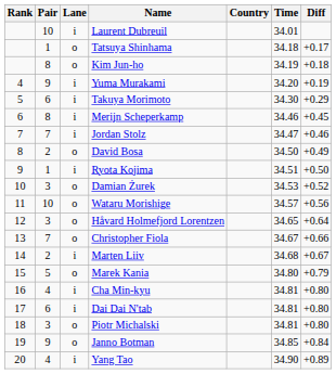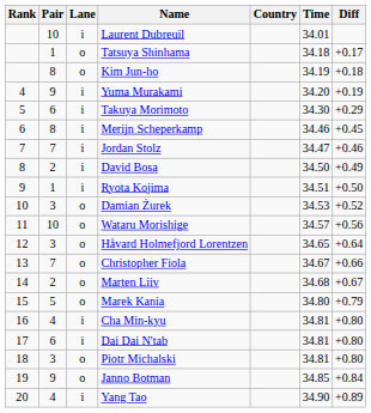 <table class="wikitable sortable" style="text-align:center">
 <tr>
 <th>Rank</th>
 <th>Pair</th>
 <th>Lane</th>
 <th>Name</th>
 <th>Country</th>
 <th>Time</th>
 <th>Diff</th>
 </tr>
 <tr>
 <td></td>
 <td>10</td>
 <td>i</td>
 <td align=left><a href='#'>Laurent Dubreuil</a></td>
 <td align=left></td>
 <td>34.01</td>
 <td></td>
 </tr>
 <tr>
 <td></td>
 <td>1</td>
 <td>o</td>
 <td align=left><a href='#'>Tatsuya Shinhama</a></td>
 <td align=left></td>
 <td>34.18</td>
 <td>+0.17</td>
 </tr>
 <tr>
 <td></td>
 <td>8</td>
 <td>o</td>
 <td align=left><a href='#'>Kim Jun-ho</a></td>
 <td align=left></td>
 <td>34.19</td>
 <td>+0.18</td>
 </tr>
 <tr>
 <td>4</td>
 <td>9</td>
 <td>i</td>
 <td align=left><a href='#'>Yuma Murakami</a></td>
 <td align=left></td>
 <td>34.20</td>
 <td>+0.19</td>
 </tr>
 <tr>
 <td>5</td>
 <td>6</td>
 <td>i</td>
 <td align=left><a href='#'>Takuya Morimoto</a></td>
 <td align=left></td>
 <td>34.30</td>
 <td>+0.29</td>
 </tr>
 <tr>
 <td>6</td>
 <td>8</td>
 <td>i</td>
 <td align=left><a href='#'>Merijn Scheperkamp</a></td>
 <td align=left></td>
 <td>34.46</td>
 <td>+0.45</td>
 </tr>
 <tr>
 <td>7</td>
 <td>7</td>
 <td>i</td>
 <td align=left><a href='#'>Jordan Stolz</a></td>
 <td align=left></td>
 <td>34.47</td>
 <td>+0.46</td>
 </tr>
 <tr>
 <td>8</td>
 <td>2</td>
-<td>o</td>
+<td>i</td>
 <td align=left><a href='#'>David Bosa</a></td>
 <td align=left></td>
 <td>34.50</td>
 <td>+0.49</td>
 </tr>
 <tr>
 <td>9</td>
 <td>1</td>
 <td>i</td>
 <td align=left><a href='#'>Ryota Kojima</a></td>
 <td align=left></td>
 <td>34.51</td>
 <td>+0.50</td>
 </tr>
 <tr>
 <td>10</td>
 <td>3</td>
 <td>o</td>
 <td align=left><a href='#'>Damian Żurek</a></td>
 <td align=left></td>
 <td>34.53</td>
 <td>+0.52</td>
 </tr>
 <tr>
 <td>11</td>
 <td>10</td>
 <td>o</td>
 <td align=left><a href='#'>Wataru Morishige</a></td>
 <td align=left></td>
 <td>34.57</td>
 <td>+0.56</td>
 </tr>
 <tr>
 <td>12</td>
 <td>3</td>
 <td>o</td>
 <td align=left><a href='#'>Håvard Holmefjord Lorentzen</a></td>
 <td align=left></td>
 <td>34.65</td>
 <td>+0.64</td>
 </tr>
 <tr>
 <td>13</td>
 <td>7</td>
 <td>o</td>
 <td align=left><a href='#'>Christopher Fiola</a></td>
 <td align=left></td>
 <td>34.67</td>
 <td>+0.66</td>
 </tr>
 <tr>
 <td>14</td>
 <td>2</td>
-<td>i</td>
+<td>o</td>
 <td align=left><a href='#'>Marten Liiv</a></td>
 <td align=left></td>
 <td>34.68</td>
 <td>+0.67</td>
 </tr>
 <tr>
 <td>15</td>
 <td>5</td>
 <td>o</td>
 <td align=left><a href='#'>Marek Kania</a></td>
 <td align=left></td>
 <td>34.80</td>
 <td>+0.79</td>
 </tr>
 <tr>
 <td>16</td>
 <td>4</td>
 <td>i</td>
 <td align=left><a href='#'>Cha Min-kyu</a></td>
 <td align=left></td>
 <td>34.81</td>
 <td>+0.80</td>
 </tr>
 <tr>
 <td>17</td>
 <td>6</td>
 <td>i</td>
 <td align=left><a href='#'>Dai Dai N'tab</a></td>
 <td align=left></td>
 <td>34.81</td>
 <td>+0.80</td>
 </tr>
 <tr>
 <td>18</td>
 <td>3</td>
 <td>o</td>
 <td align=left><a href='#'>Piotr Michalski</a></td>
 <td align=left></td>
 <td>34.81</td>
 <td>+0.80</td>
 </tr>
 <tr>
 <td>19</td>
 <td>9</td>
 <td>o</td>
 <td align=left><a href='#'>Janno Botman</a></td>
 <td align=left></td>
 <td>34.85</td>
 <td>+0.84</td>
 </tr>
 <tr>
 <td>20</td>
 <td>4</td>
 <td>i</td>
 <td align=left><a href='#'>Yang Tao</a></td>
 <td align=left></td>
 <td>34.90</td>
 <td>+0.89</td>
 </tr>
 </table>
